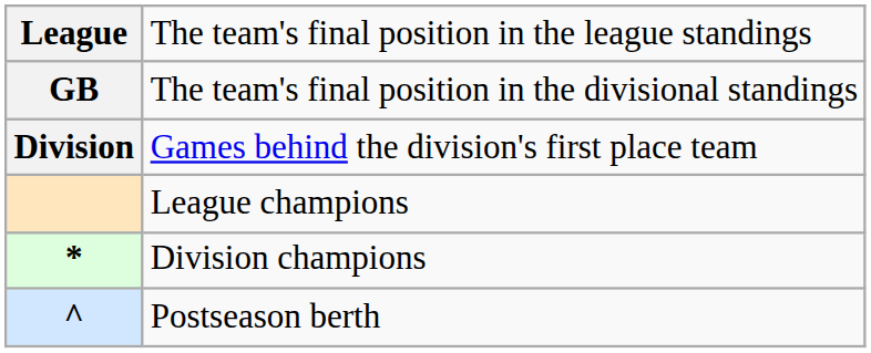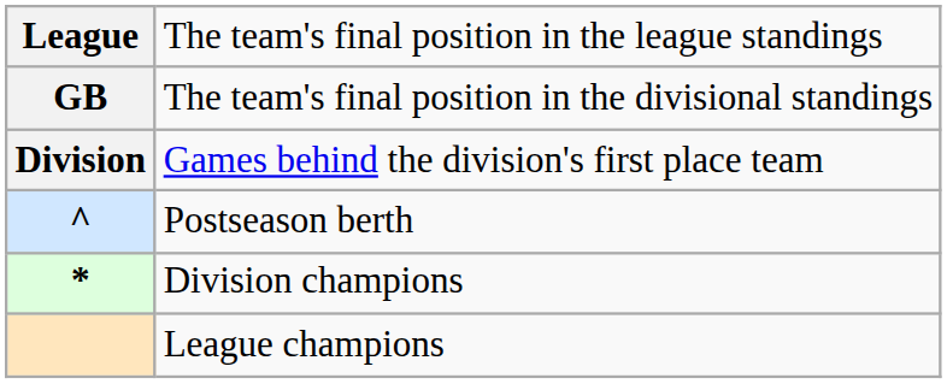 <table class="wikitable plainrowheaders" style="font-size:85%">
 <tr>
 <th scope="row" style="text-align:center"><strong>League</strong></th>
 <td>The team's final position in the league standings</td>
 </tr>
 <tr>
 <th scope="row" style="text-align:center"><strong>GB</strong></th>
 <td>The team's final position in the divisional standings</td>
 </tr>
 <tr>
 <th scope="row" style="text-align:center"><strong>Division</strong></th>
 <td><a href='#'>Games behind</a> the division's first place team</td>
 </tr>
 <tr>
-<th scope="row" style="text-align:center; background-color:#FFE6BD"></th>
-<td>League champions</td>
+<th scope="row" style="text-align:center; background-color:#D0E7FF">^</th>
+<td>Postseason berth</td>
 </tr>
 <tr>
 <th scope="row" style="text-align:center; background-color:#DDFFDD">*</th>
 <td>Division champions</td>
 </tr>
 <tr>
-<th scope="row" style="text-align:center; background-color:#D0E7FF">^</th>
-<td>Postseason berth</td>
+<th scope="row" style="text-align:center; background-color:#FFE6BD"></th>
+<td>League champions</td>
 </tr>
 </table>
